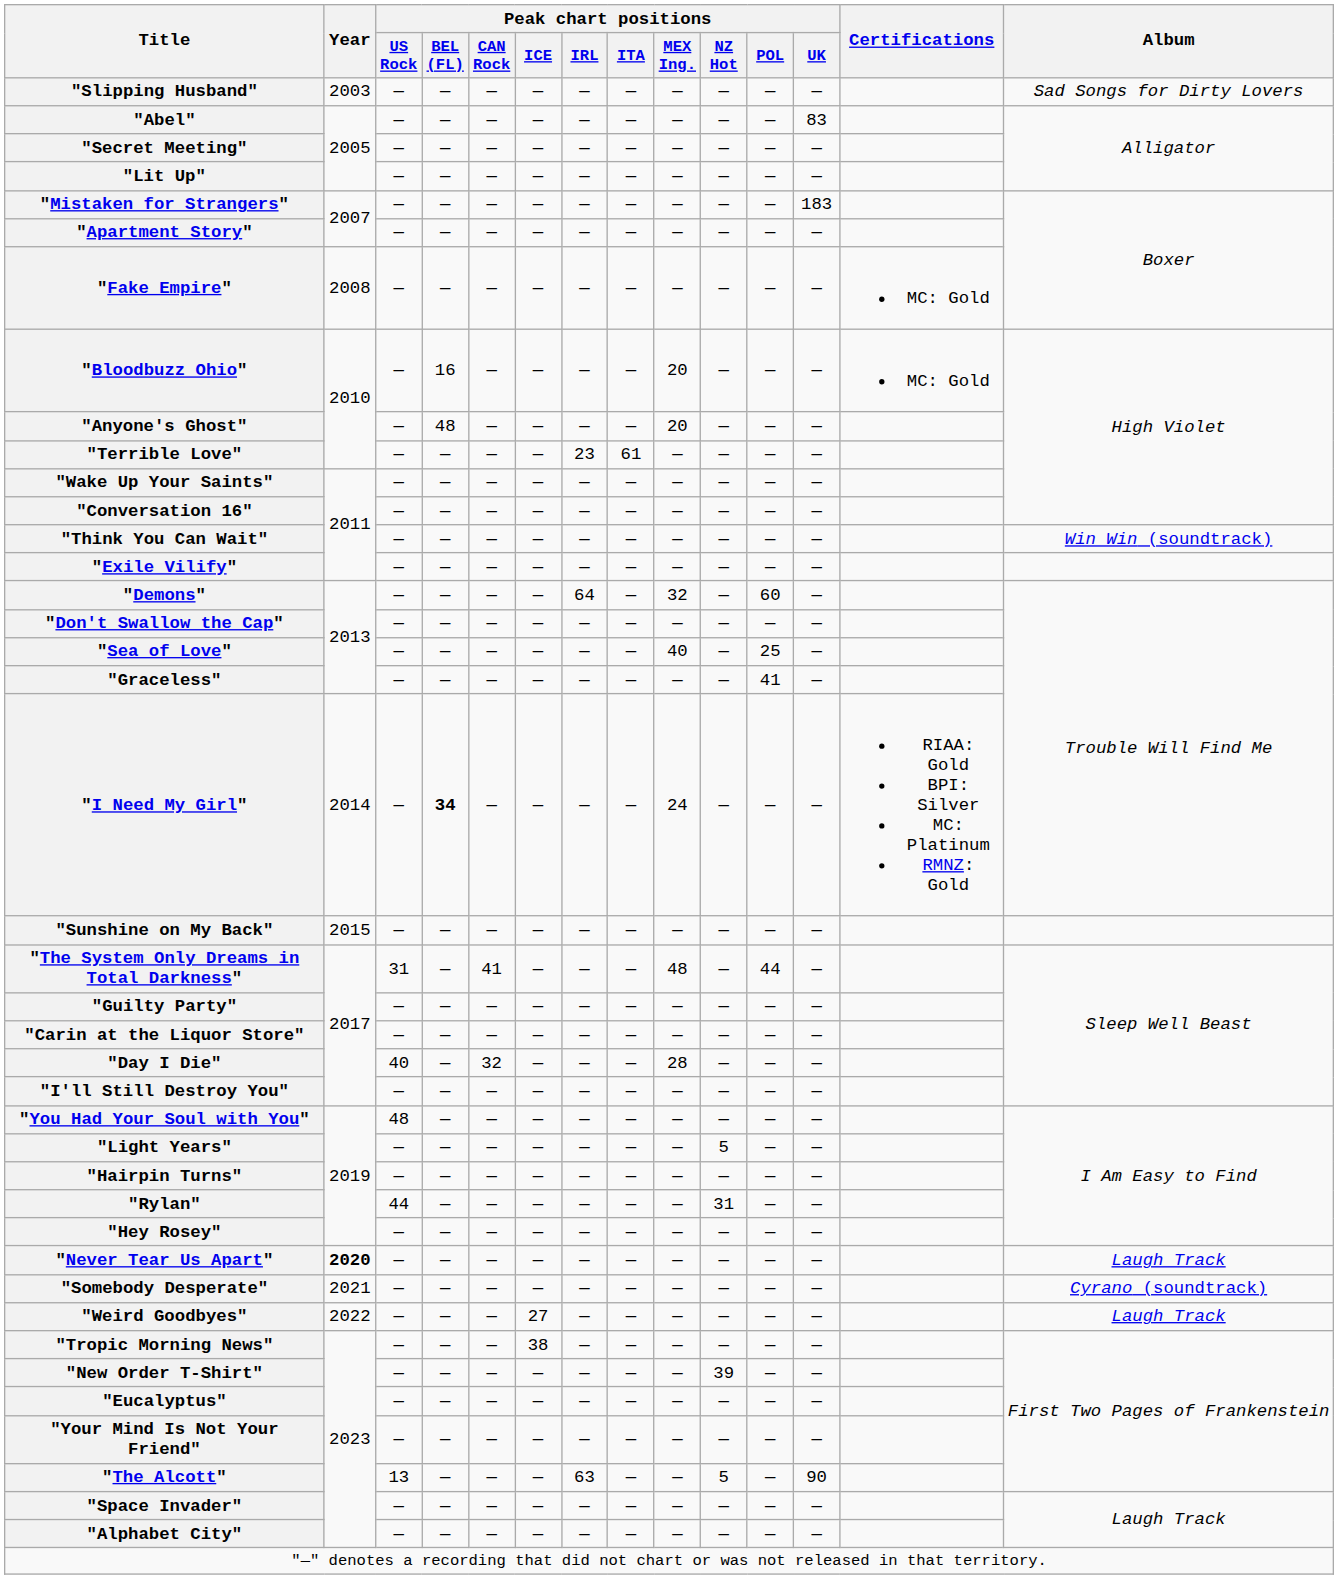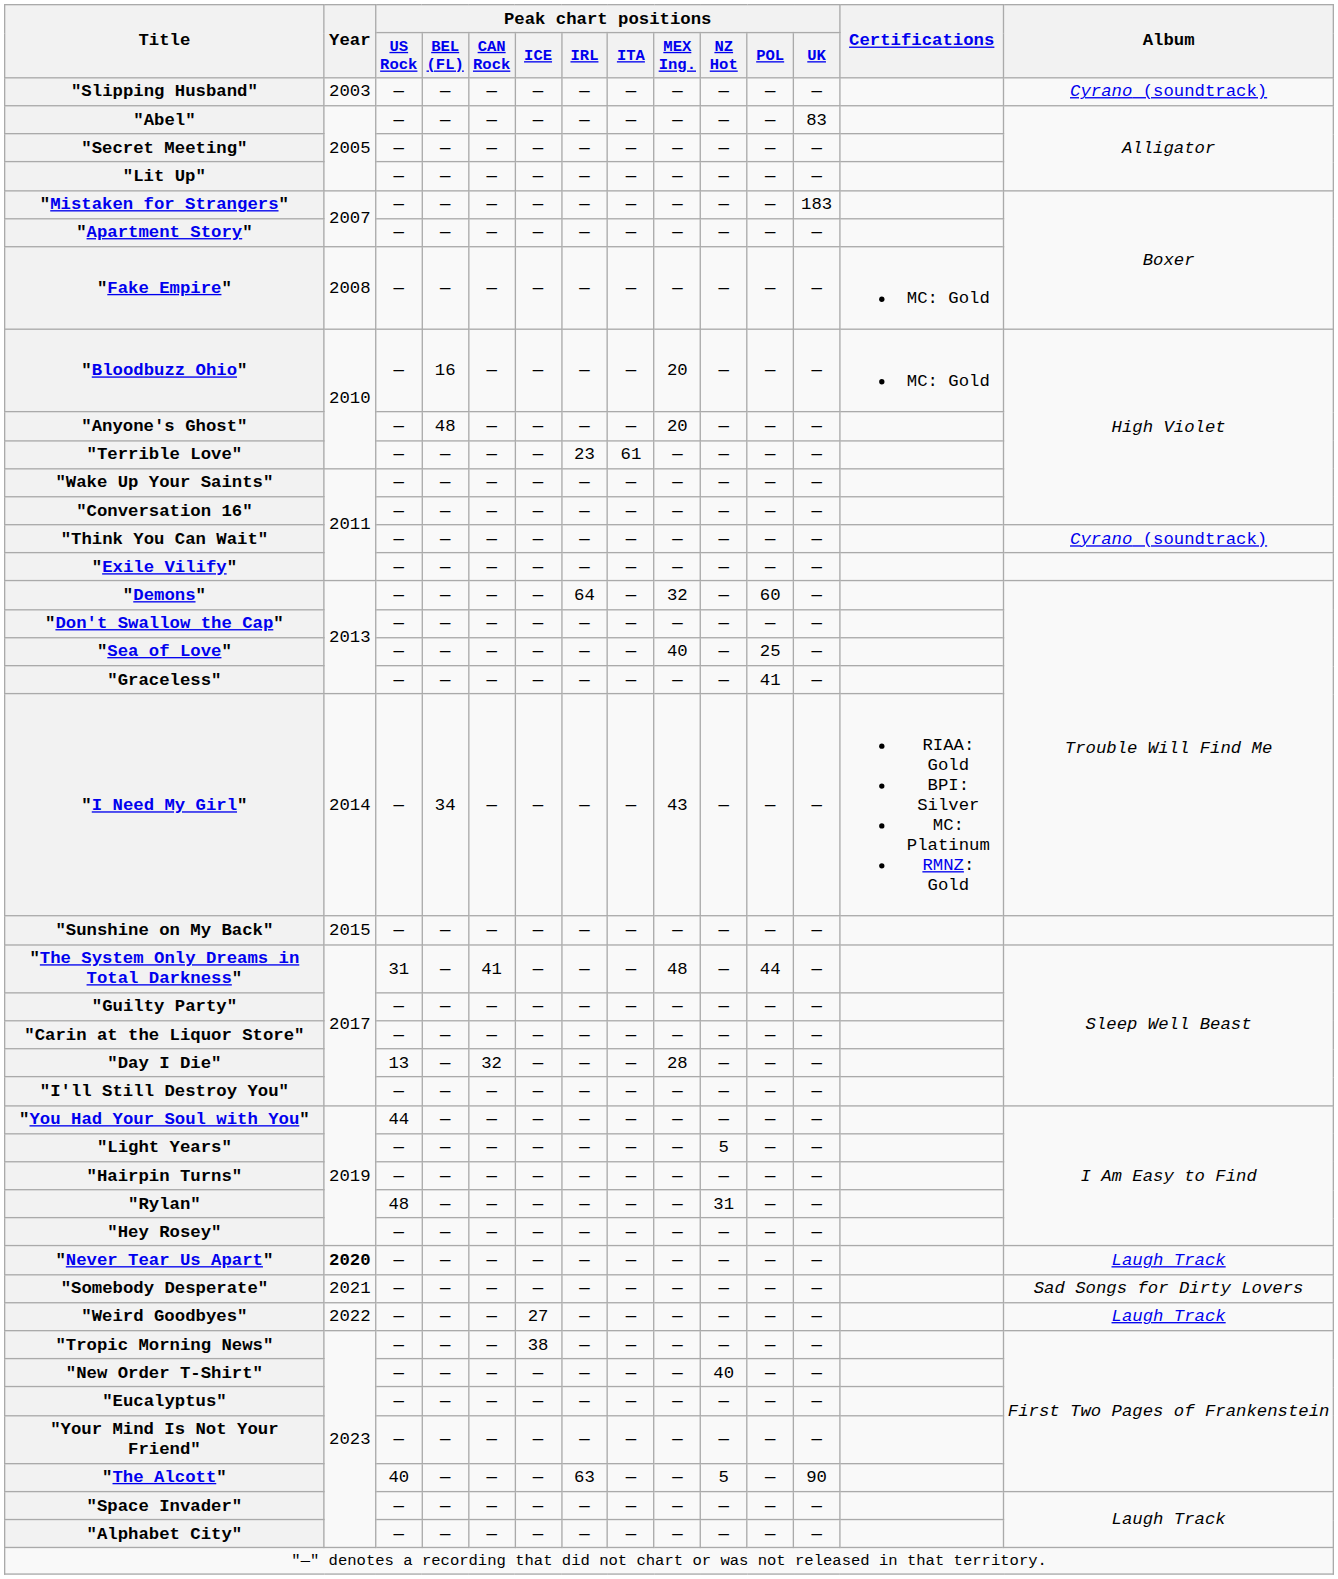 <table class="wikitable plainrowheaders" style="text-align:center;" border="1">
 <tr>
 <th scope="col" rowspan="2" style="width:18em;">Title</th>
 <th scope="col" rowspan="2" style="width:2.5em;">Year</th>
 <th scope="col" colspan="10">Peak chart positions</th>
 <th scope="col" rowspan="2" style="width:9em;"><a href='#'>Certifications</a></th>
 <th scope="col" rowspan="2">Album</th>
 </tr>
 <tr>
 <th scope="col" style="width:2.5em;font-size:90%;"><a href='#'>US <br>Rock</a><br></th>
 <th scope="col" style="width:2.5em;font-size:90%;"><a href='#'>BEL<br>(FL)</a><br></th>
 <th scope="col" style="width:2.5em;font-size:90%;"><a href='#'>CAN<br>Rock</a><br></th>
 <th scope="col" style="width:2.5em;font-size:90%;"><a href='#'>ICE</a><br></th>
 <th scope="col" style="width:2.5em;font-size:90%;"><a href='#'>IRL</a><br></th>
 <th scope="col" style="width:2.5em;font-size:90%;"><a href='#'>ITA</a><br></th>
 <th scope="col" style="width:2.5em;font-size:90%;"><a href='#'>MEX<br>Ing.</a><br></th>
 <th scope="col" style="width:2.5em;font-size:90%;"><a href='#'>NZ<br>Hot</a><br></th>
 <th scope="col" style="width:2.5em;font-size:90%;"><a href='#'>POL</a><br></th>
 <th scope="col" style="width:2.5em;font-size:90%;"><a href='#'>UK</a><br></th>
 </tr>
 <tr>
 <th scope="row">"Slipping Husband"</th>
 <td>2003</td>
 <td>—</td>
 <td>—</td>
 <td>—</td>
 <td>—</td>
 <td>—</td>
 <td>—</td>
 <td>—</td>
 <td>—</td>
 <td>—</td>
 <td>—</td>
 <td></td>
-<td><em>Sad Songs for Dirty Lovers</em></td>
+<td><a href='#'><em>Cyrano</em> (soundtrack)</a></td>
 </tr>
 <tr>
 <th scope="row">"Abel"</th>
 <td rowspan="3">2005</td>
 <td>—</td>
 <td>—</td>
 <td>—</td>
 <td>—</td>
 <td>—</td>
 <td>—</td>
 <td>—</td>
 <td>—</td>
 <td>—</td>
 <td>83</td>
 <td></td>
 <td rowspan="3"><em>Alligator</em></td>
 </tr>
 <tr>
 <th scope="row">"Secret Meeting"</th>
 <td>—</td>
 <td>—</td>
 <td>—</td>
 <td>—</td>
 <td>—</td>
 <td>—</td>
 <td>—</td>
 <td>—</td>
 <td>—</td>
 <td>—</td>
 <td></td>
 </tr>
 <tr>
 <th scope="row">"Lit Up"</th>
 <td>—</td>
 <td>—</td>
 <td>—</td>
 <td>—</td>
 <td>—</td>
 <td>—</td>
 <td>—</td>
 <td>—</td>
 <td>—</td>
 <td>—</td>
 <td></td>
 </tr>
 <tr>
 <th scope="row">"<a href='#'>Mistaken for Strangers</a>"</th>
 <td rowspan="2">2007</td>
 <td>—</td>
 <td>—</td>
 <td>—</td>
 <td>—</td>
 <td>—</td>
 <td>—</td>
 <td>—</td>
 <td>—</td>
 <td>—</td>
 <td>183</td>
 <td></td>
 <td rowspan="3"><em>Boxer</em></td>
 </tr>
 <tr>
 <th scope="row">"<a href='#'>Apartment Story</a>"</th>
 <td>—</td>
 <td>—</td>
 <td>—</td>
 <td>—</td>
 <td>—</td>
 <td>—</td>
 <td>—</td>
 <td>—</td>
 <td>—</td>
 <td>—</td>
 <td></td>
 </tr>
 <tr>
 <th scope="row">"<a href='#'>Fake Empire</a>"</th>
 <td>2008</td>
 <td>—</td>
 <td>—</td>
 <td>—</td>
 <td>—</td>
 <td>—</td>
 <td>—</td>
 <td>—</td>
 <td>—</td>
 <td>—</td>
 <td>—</td>
 <td><br><ul><li>MC: Gold</li></ul></td>
 </tr>
 <tr>
 <th scope="row">"<a href='#'>Bloodbuzz Ohio</a>"</th>
 <td rowspan="3">2010</td>
 <td>—</td>
 <td>16</td>
 <td>—</td>
 <td>—</td>
 <td>—</td>
 <td>—</td>
 <td>20</td>
 <td>—</td>
 <td>—</td>
 <td>—</td>
 <td><br><ul><li>MC: Gold</li></ul></td>
 <td rowspan="5"><em>High Violet</em></td>
 </tr>
 <tr>
 <th scope="row">"Anyone's Ghost"</th>
 <td>—</td>
 <td>48</td>
 <td>—</td>
 <td>—</td>
 <td>—</td>
 <td>—</td>
 <td>20</td>
 <td>—</td>
 <td>—</td>
 <td>—</td>
 <td></td>
 </tr>
 <tr>
 <th scope="row">"Terrible Love"</th>
 <td>—</td>
 <td>—</td>
 <td>—</td>
 <td>—</td>
 <td>23</td>
 <td>61</td>
 <td>—</td>
 <td>—</td>
 <td>—</td>
 <td>—</td>
 <td></td>
 </tr>
 <tr>
 <th scope="row">"Wake Up Your Saints"</th>
 <td rowspan="4">2011</td>
 <td>—</td>
 <td>—</td>
 <td>—</td>
 <td>—</td>
 <td>—</td>
 <td>—</td>
 <td>—</td>
 <td>—</td>
 <td>—</td>
 <td>—</td>
 <td></td>
 </tr>
 <tr>
 <th scope="row">"Conversation 16"</th>
 <td>—</td>
 <td>—</td>
 <td>—</td>
 <td>—</td>
 <td>—</td>
 <td>—</td>
 <td>—</td>
 <td>—</td>
 <td>—</td>
 <td>—</td>
 <td></td>
 </tr>
 <tr>
 <th scope="row">"Think You Can Wait"</th>
 <td>—</td>
 <td>—</td>
 <td>—</td>
 <td>—</td>
 <td>—</td>
 <td>—</td>
 <td>—</td>
 <td>—</td>
 <td>—</td>
 <td>—</td>
 <td></td>
-<td><a href='#'><em>Win Win</em> (soundtrack)</a></td>
+<td><a href='#'><em>Cyrano</em> (soundtrack)</a></td>
 </tr>
 <tr>
 <th scope="row">"<a href='#'>Exile Vilify</a>"</th>
 <td>—</td>
 <td>—</td>
 <td>—</td>
 <td>—</td>
 <td>—</td>
 <td>—</td>
 <td>—</td>
 <td>—</td>
 <td>—</td>
 <td>—</td>
 <td></td>
 <td></td>
 </tr>
 <tr>
 <th scope="row">"<a href='#'>Demons</a>"</th>
 <td rowspan="4">2013</td>
 <td>—</td>
 <td>—</td>
 <td>—</td>
 <td>—</td>
 <td>64</td>
 <td>—</td>
 <td>32</td>
 <td>—</td>
 <td>60</td>
 <td>—</td>
 <td></td>
 <td rowspan="5"><em>Trouble Will Find Me</em></td>
 </tr>
 <tr>
 <th scope="row">"<a href='#'>Don't Swallow the Cap</a>"</th>
 <td>—</td>
 <td>—</td>
 <td>—</td>
 <td>—</td>
 <td>—</td>
 <td>—</td>
 <td>—</td>
 <td>—</td>
 <td>—</td>
 <td>—</td>
 <td></td>
 </tr>
 <tr>
 <th scope="row">"<a href='#'>Sea of Love</a>"</th>
 <td>—</td>
 <td>—</td>
 <td>—</td>
 <td>—</td>
 <td>—</td>
 <td>—</td>
 <td>40</td>
 <td>—</td>
 <td>25</td>
 <td>—</td>
 <td></td>
 </tr>
 <tr>
 <th scope="row">"Graceless"</th>
 <td>—</td>
 <td>—</td>
 <td>—</td>
 <td>—</td>
 <td>—</td>
 <td>—</td>
 <td>—</td>
 <td>—</td>
 <td>41</td>
 <td>—</td>
 <td></td>
 </tr>
 <tr>
 <th scope="row">"<a href='#'>I Need My Girl</a>"</th>
 <td>2014</td>
 <td>—</td>
-<td><strong>34</strong></td>
+<td>34</td>
 <td>—</td>
 <td>—</td>
 <td>—</td>
 <td>—</td>
-<td>24</td>
+<td>43</td>
 <td>—</td>
 <td>—</td>
 <td>—</td>
 <td><br><ul><li>RIAA: Gold</li><li>BPI: Silver</li><li>MC: Platinum</li><li><a href='#'>RMNZ</a>: Gold</li></ul></td>
 </tr>
 <tr>
 <th scope="row">"Sunshine on My Back"</th>
 <td>2015</td>
 <td>—</td>
 <td>—</td>
 <td>—</td>
 <td>—</td>
 <td>—</td>
 <td>—</td>
 <td>—</td>
 <td>—</td>
 <td>—</td>
 <td>—</td>
 <td></td>
 <td></td>
 </tr>
 <tr>
 <th scope="row">"<a href='#'>The System Only Dreams in Total Darkness</a>"</th>
 <td rowspan="5">2017</td>
 <td>31</td>
 <td>—</td>
 <td>41</td>
 <td>—</td>
 <td>—</td>
 <td>—</td>
 <td>48</td>
 <td>—</td>
 <td>44</td>
 <td>—</td>
 <td></td>
 <td rowspan="5"><em>Sleep Well Beast</em></td>
 </tr>
 <tr>
 <th scope="row">"Guilty Party"</th>
 <td>—</td>
 <td>—</td>
 <td>—</td>
 <td>—</td>
 <td>—</td>
 <td>—</td>
 <td>—</td>
 <td>—</td>
 <td>—</td>
 <td>—</td>
 <td></td>
 </tr>
 <tr>
 <th scope="row">"Carin at the Liquor Store"</th>
 <td>—</td>
 <td>—</td>
 <td>—</td>
 <td>—</td>
 <td>—</td>
 <td>—</td>
 <td>—</td>
 <td>—</td>
 <td>—</td>
 <td>—</td>
 <td></td>
 </tr>
 <tr>
 <th scope="row">"Day I Die"</th>
-<td>40</td>
+<td>13</td>
 <td>—</td>
 <td>32</td>
 <td>—</td>
 <td>—</td>
 <td>—</td>
 <td>28</td>
 <td>—</td>
 <td>—</td>
 <td>—</td>
 <td></td>
 </tr>
 <tr>
 <th scope="row">"I'll Still Destroy You"</th>
 <td>—</td>
 <td>—</td>
 <td>—</td>
 <td>—</td>
 <td>—</td>
 <td>—</td>
 <td>—</td>
 <td>—</td>
 <td>—</td>
 <td>—</td>
 <td></td>
 </tr>
 <tr>
 <th scope="row">"<a href='#'>You Had Your Soul with You</a>"</th>
 <td rowspan="5">2019</td>
-<td>48</td>
+<td>44</td>
 <td>—</td>
 <td>—</td>
 <td>—</td>
 <td>—</td>
 <td>—</td>
 <td>—</td>
 <td>—</td>
 <td>—</td>
 <td>—</td>
 <td></td>
 <td rowspan="5"><em>I Am Easy to Find</em></td>
 </tr>
 <tr>
 <th scope="row">"Light Years"</th>
 <td>—</td>
 <td>—</td>
 <td>—</td>
 <td>—</td>
 <td>—</td>
 <td>—</td>
 <td>—</td>
 <td>5</td>
 <td>—</td>
 <td>—</td>
 <td></td>
 </tr>
 <tr>
 <th scope="row">"Hairpin Turns"</th>
 <td>—</td>
 <td>—</td>
 <td>—</td>
 <td>—</td>
 <td>—</td>
 <td>—</td>
 <td>—</td>
 <td>—</td>
 <td>—</td>
 <td>—</td>
 <td></td>
 </tr>
 <tr>
 <th scope="row">"Rylan"</th>
-<td>44</td>
+<td>48</td>
 <td>—</td>
 <td>—</td>
 <td>—</td>
 <td>—</td>
 <td>—</td>
 <td>—</td>
 <td>31</td>
 <td>—</td>
 <td>—</td>
 <td></td>
 </tr>
 <tr>
 <th scope="row">"Hey Rosey"</th>
 <td>—</td>
 <td>—</td>
 <td>—</td>
 <td>—</td>
 <td>—</td>
 <td>—</td>
 <td>—</td>
 <td>—</td>
 <td>—</td>
 <td>—</td>
 <td></td>
 </tr>
 <tr>
 <th scope="row">"<a href='#'>Never Tear Us Apart</a>"</th>
 <td><strong>2020</strong></td>
 <td>—</td>
 <td>—</td>
 <td>—</td>
 <td>—</td>
 <td>—</td>
 <td>—</td>
 <td>—</td>
 <td>—</td>
 <td>—</td>
 <td>—</td>
 <td></td>
 <td><em><a href='#'>Laugh Track</a></em></td>
 </tr>
 <tr>
 <th scope="row">"Somebody Desperate"</th>
 <td>2021</td>
 <td>—</td>
 <td>—</td>
 <td>—</td>
 <td>—</td>
 <td>—</td>
 <td>—</td>
 <td>—</td>
 <td>—</td>
 <td>—</td>
 <td>—</td>
 <td></td>
-<td><a href='#'><em>Cyrano</em> (soundtrack)</a></td>
+<td><em>Sad Songs for Dirty Lovers</em></td>
 </tr>
 <tr>
 <th scope="row">"Weird Goodbyes"<br></th>
 <td>2022</td>
 <td>—</td>
 <td>—</td>
 <td>—</td>
 <td>27</td>
 <td>—</td>
 <td>—</td>
 <td>—</td>
 <td>—</td>
 <td>—</td>
 <td>—</td>
 <td></td>
 <td><em><a href='#'>Laugh Track</a></em></td>
 </tr>
 <tr>
 <th scope="row">"Tropic Morning News"</th>
 <td rowspan="7">2023</td>
 <td>—</td>
 <td>—</td>
 <td>—</td>
 <td>38</td>
 <td>—</td>
 <td>—</td>
 <td>—</td>
 <td>—</td>
 <td>—</td>
 <td>—</td>
 <td></td>
 <td rowspan="5"><em>First Two Pages of Frankenstein</em></td>
 </tr>
 <tr>
 <th scope="row">"New Order T-Shirt"</th>
 <td>—</td>
 <td>—</td>
 <td>—</td>
 <td>—</td>
 <td>—</td>
 <td>—</td>
 <td>—</td>
-<td>39</td>
+<td>40</td>
 <td>—</td>
 <td>—</td>
 <td></td>
 </tr>
 <tr>
 <th scope="row">"Eucalyptus"</th>
 <td>—</td>
 <td>—</td>
 <td>—</td>
 <td>—</td>
 <td>—</td>
 <td>—</td>
 <td>—</td>
 <td>—</td>
 <td>—</td>
 <td>—</td>
 <td></td>
 </tr>
 <tr>
 <th scope="row">"Your Mind Is Not Your Friend"<br></th>
 <td>—</td>
 <td>—</td>
 <td>—</td>
 <td>—</td>
 <td>—</td>
 <td>—</td>
 <td>—</td>
 <td>—</td>
 <td>—</td>
 <td>—</td>
 <td></td>
 </tr>
 <tr>
 <th scope="row">"<a href='#'>The Alcott</a>"<br></th>
-<td>13</td>
+<td>40</td>
 <td>—</td>
 <td>—</td>
 <td>—</td>
 <td>63</td>
 <td>—</td>
 <td>—</td>
 <td>5</td>
 <td>—</td>
 <td>90</td>
 <td></td>
 </tr>
 <tr>
 <th scope="row">"Space Invader"</th>
 <td>—</td>
 <td>—</td>
 <td>—</td>
 <td>—</td>
 <td>—</td>
 <td>—</td>
 <td>—</td>
 <td>—</td>
 <td>—</td>
 <td>—</td>
 <td></td>
 <td rowspan="2"><em>Laugh Track</em></td>
 </tr>
 <tr>
 <th scope="row">"Alphabet City"</th>
 <td>—</td>
 <td>—</td>
 <td>—</td>
 <td>—</td>
 <td>—</td>
 <td>—</td>
 <td>—</td>
 <td>—</td>
 <td>—</td>
 <td>—</td>
 <td></td>
 </tr>
 <tr>
 <td colspan="15" style="font-size:90%">"—" denotes a recording that did not chart or was not released in that territory.</td>
 </tr>
 </table>
